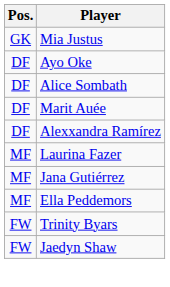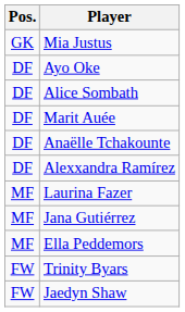 <table class="wikitable">
 <tr>
 <th>Pos.</th>
 <th>Player</th>
 </tr>
 <tr>
 <td style="text-align:center;" rowspan=><a href='#'>GK</a></td>
 <td> <a href='#'>Mia Justus</a></td>
 </tr>
 <tr>
 <td style="text-align:center;" rowspan=><a href='#'>DF</a></td>
 <td> <a href='#'>Ayo Oke</a></td>
 </tr>
 <tr>
 <td style="text-align:center;" rowspan=><a href='#'>DF</a></td>
 <td> <a href='#'>Alice Sombath</a></td>
 </tr>
 <tr>
 <td style="text-align:center;" rowspan=><a href='#'>DF</a></td>
 <td> <a href='#'>Marit Auée</a></td>
+</tr>
+<tr>
+<td style="text-align:center;" rowspan=><a href='#'>DF</a></td>
+<td> <a href='#'>Anaëlle Tchakounte</a></td>
 </tr>
 <tr>
 <td style="text-align:center;" rowspan=><a href='#'>DF</a></td>
 <td> <a href='#'>Alexxandra Ramírez</a></td>
 </tr>
 <tr>
 <td style="text-align:center;" rowspan=><a href='#'>MF</a></td>
 <td> <a href='#'>Laurina Fazer</a></td>
 </tr>
 <tr>
 <td style="text-align:center;" rowspan=><a href='#'>MF</a></td>
 <td> <a href='#'>Jana Gutiérrez</a></td>
 </tr>
 <tr>
 <td style="text-align:center;" rowspan=><a href='#'>MF</a></td>
 <td> <a href='#'>Ella Peddemors</a></td>
 </tr>
 <tr>
 <td style="text-align:center;" rowspan=><a href='#'>FW</a></td>
 <td> <a href='#'>Trinity Byars</a></td>
 </tr>
 <tr>
 <td style="text-align:center;" rowspan=><a href='#'>FW</a></td>
 <td> <a href='#'>Jaedyn Shaw</a></td>
 </tr>
 </table>
